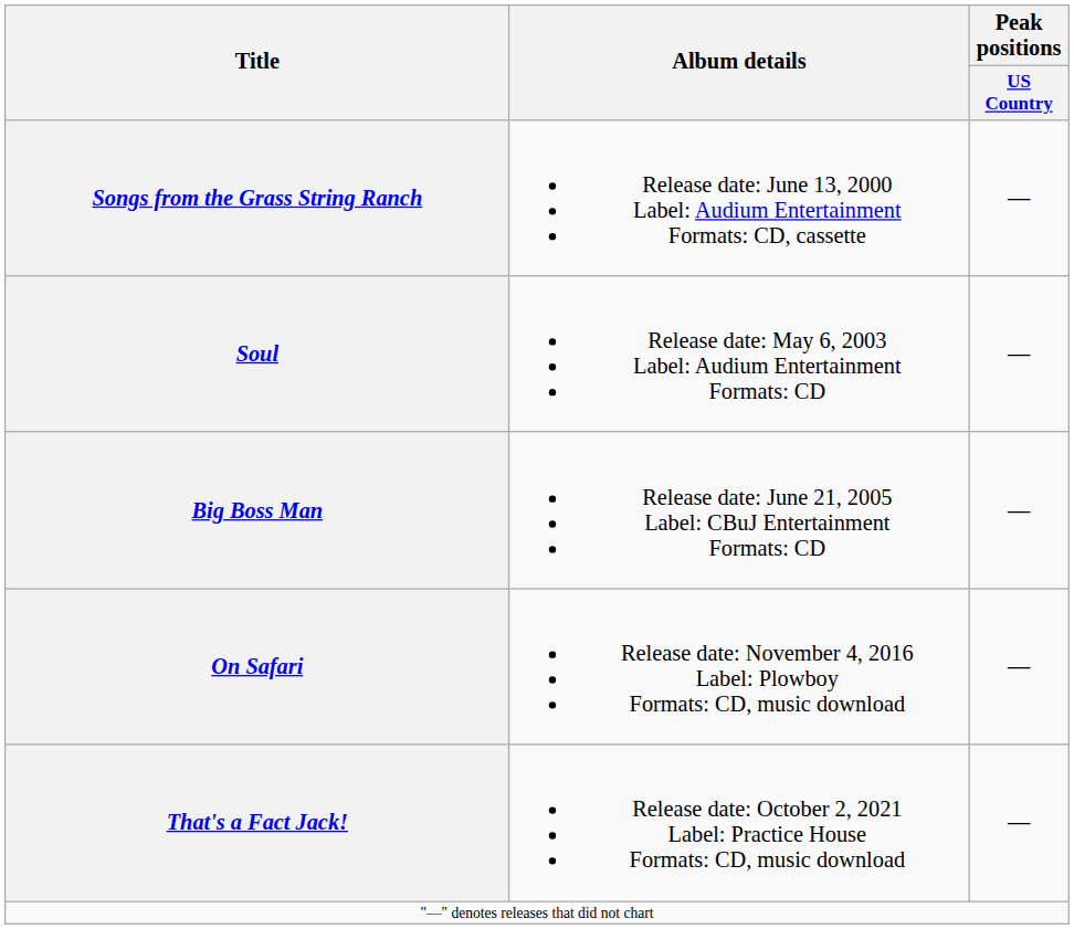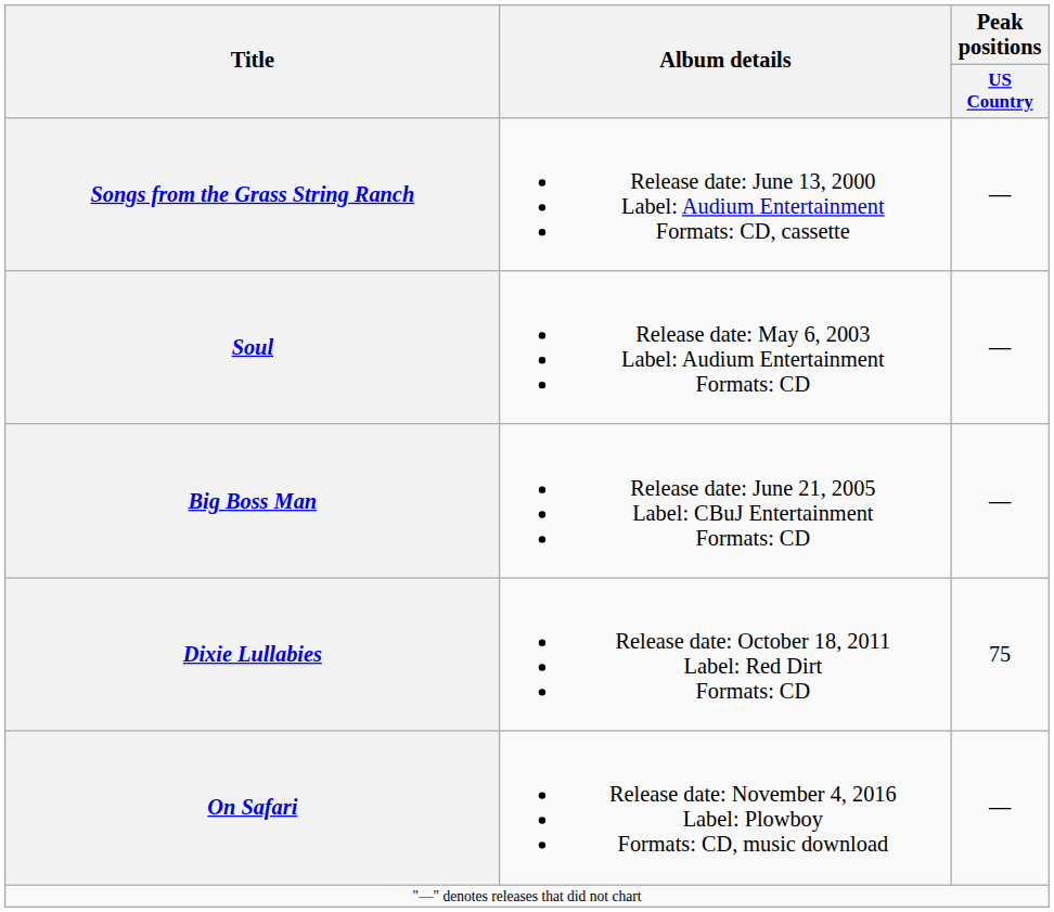 <table class="wikitable plainrowheaders" style="text-align:center;">
 <tr>
 <th rowspan="2" style="width:22em;">Title</th>
 <th rowspan="2" style="width:20em;">Album details</th>
 <th colspan="1">Peak positions</th>
 </tr>
 <tr style="font-size: smaller">
 <th width="65"><a href='#'>US Country</a><br></th>
 </tr>
 <tr>
 <th scope="row"><em><a href='#'>Songs from the Grass String Ranch</a></em></th>
 <td><br><ul><li>Release date: June 13, 2000</li><li>Label: <a href='#'>Audium Entertainment</a></li><li>Formats: CD, cassette</li></ul></td>
 <td>—</td>
 </tr>
 <tr>
 <th scope="row"><em><a href='#'>Soul</a></em></th>
 <td><br><ul><li>Release date: May 6, 2003</li><li>Label: Audium Entertainment</li><li>Formats: CD</li></ul></td>
 <td>—</td>
 </tr>
 <tr>
 <th scope="row"><em><a href='#'>Big Boss Man</a></em></th>
 <td><br><ul><li>Release date: June 21, 2005</li><li>Label: CBuJ Entertainment</li><li>Formats: CD</li></ul></td>
 <td>—</td>
 </tr>
 <tr>
+<th scope="row"><em><a href='#'>Dixie Lullabies</a></em></th>
+<td><br><ul><li>Release date: October 18, 2011</li><li>Label: Red Dirt</li><li>Formats: CD</li></ul></td>
+<td>75</td>
+</tr>
+<tr>
 <th scope="row"><em><a href='#'>On Safari</a></em></th>
 <td><br><ul><li>Release date: November 4, 2016</li><li>Label: Plowboy</li><li>Formats: CD, music download</li></ul></td>
-<td>—</td>
-</tr>
-<tr>
-<th scope="row"><em><a href='#'>That's a Fact Jack!</a></em></th>
-<td><br><ul><li>Release date: October 2, 2021</li><li>Label: Practice House</li><li>Formats: CD, music download</li></ul></td>
 <td>—</td>
 </tr>
 <tr>
 <td colspan="3" style="font-size:8pt">"—" denotes releases that did not chart</td>
 </tr>
 <tr>
 </tr>
 </table>
